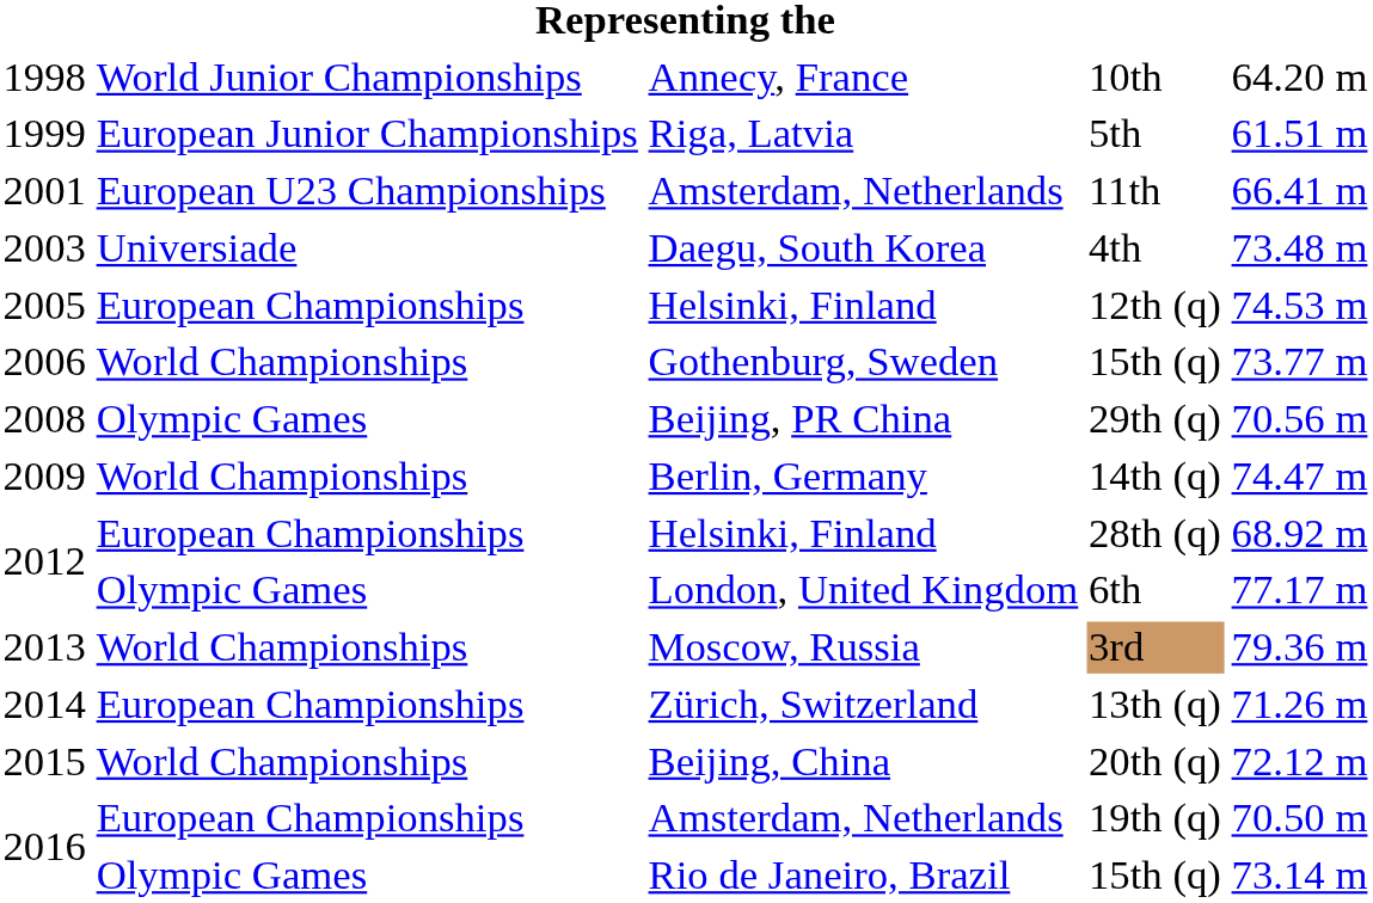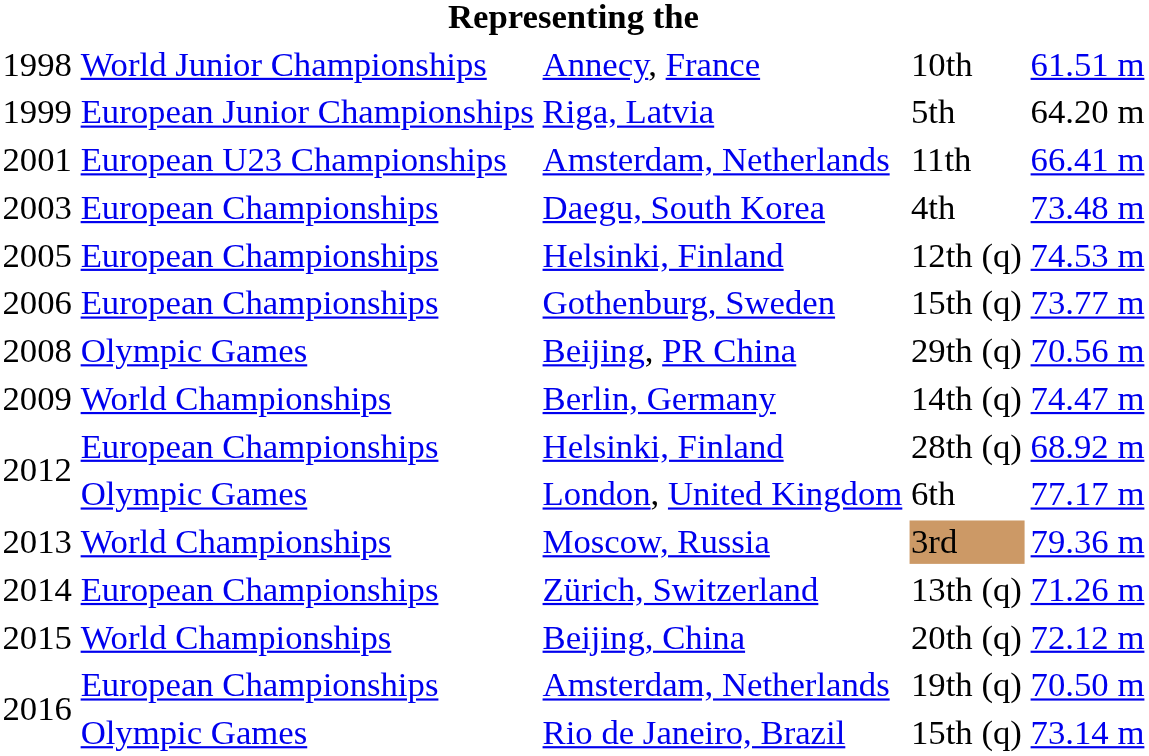 <table>
 <tr>
 <th colspan="6">Representing the </th>
 </tr>
 <tr>
 <td>1998</td>
 <td><a href='#'>World Junior Championships</a></td>
 <td><a href='#'>Annecy</a>, <a href='#'>France</a></td>
 <td>10th</td>
-<td>64.20 m</td>
+<td><a href='#'>61.51 m</a></td>
 </tr>
 <tr>
 <td>1999</td>
 <td><a href='#'>European Junior Championships</a></td>
 <td><a href='#'>Riga, Latvia</a></td>
 <td>5th</td>
-<td><a href='#'>61.51 m</a></td>
+<td>64.20 m</td>
 </tr>
 <tr>
 <td>2001</td>
 <td><a href='#'>European U23 Championships</a></td>
 <td><a href='#'>Amsterdam, Netherlands</a></td>
 <td>11th</td>
 <td><a href='#'>66.41 m</a></td>
 </tr>
 <tr>
 <td>2003</td>
-<td><a href='#'>Universiade</a></td>
+<td><a href='#'>European Championships</a></td>
 <td><a href='#'>Daegu, South Korea</a></td>
 <td>4th</td>
 <td><a href='#'>73.48 m</a></td>
 </tr>
 <tr>
 <td>2005</td>
 <td><a href='#'>European Championships</a></td>
 <td><a href='#'>Helsinki, Finland</a></td>
 <td>12th (q)</td>
 <td><a href='#'>74.53 m</a></td>
 </tr>
 <tr>
 <td>2006</td>
-<td><a href='#'>World Championships</a></td>
+<td><a href='#'>European Championships</a></td>
 <td><a href='#'>Gothenburg, Sweden</a></td>
 <td>15th (q)</td>
 <td><a href='#'>73.77 m</a></td>
 </tr>
 <tr>
 <td>2008</td>
 <td><a href='#'>Olympic Games</a></td>
 <td><a href='#'>Beijing</a>, <a href='#'>PR China</a></td>
 <td>29th (q)</td>
 <td><a href='#'>70.56 m</a></td>
 </tr>
 <tr>
 <td>2009</td>
 <td><a href='#'>World Championships</a></td>
 <td><a href='#'>Berlin, Germany</a></td>
 <td>14th (q)</td>
 <td><a href='#'>74.47 m</a></td>
 </tr>
 <tr>
 <td rowspan=2>2012</td>
 <td><a href='#'>European Championships</a></td>
 <td><a href='#'>Helsinki, Finland</a></td>
 <td>28th (q)</td>
 <td><a href='#'>68.92 m</a></td>
 </tr>
 <tr>
 <td><a href='#'>Olympic Games</a></td>
 <td><a href='#'>London</a>, <a href='#'>United Kingdom</a></td>
 <td>6th</td>
 <td><a href='#'>77.17 m</a></td>
 </tr>
 <tr>
 <td>2013</td>
 <td><a href='#'>World Championships</a></td>
 <td><a href='#'>Moscow, Russia</a></td>
 <td bgcolor="cc9966">3rd</td>
 <td><a href='#'>79.36 m</a></td>
 </tr>
 <tr>
 <td>2014</td>
 <td><a href='#'>European Championships</a></td>
 <td><a href='#'>Zürich, Switzerland</a></td>
 <td>13th (q)</td>
 <td><a href='#'>71.26 m</a></td>
 </tr>
 <tr>
 <td>2015</td>
 <td><a href='#'>World Championships</a></td>
 <td><a href='#'>Beijing, China</a></td>
 <td>20th (q)</td>
 <td><a href='#'>72.12 m</a></td>
 </tr>
 <tr>
 <td rowspan=2>2016</td>
 <td><a href='#'>European Championships</a></td>
 <td><a href='#'>Amsterdam, Netherlands</a></td>
 <td>19th (q)</td>
 <td><a href='#'>70.50 m</a></td>
 </tr>
 <tr>
 <td><a href='#'>Olympic Games</a></td>
 <td><a href='#'>Rio de Janeiro, Brazil</a></td>
 <td>15th (q)</td>
 <td><a href='#'>73.14 m</a></td>
 </tr>
 </table>
